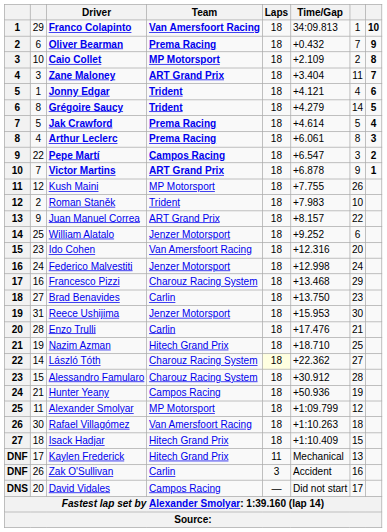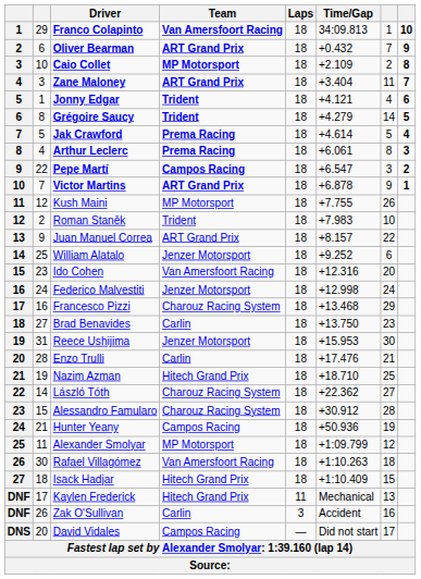 <table class="wikitable" style="font-size:85%">
 <tr>
 <th></th>
 <th></th>
 <th>Driver</th>
 <th>Team</th>
 <th>Laps</th>
 <th>Time/Gap</th>
 <th></th>
 <th></th>
 </tr>
 <tr>
 <th>1</th>
 <td align="center">29</td>
 <td><strong> <a href='#'>Franco Colapinto</a></strong></td>
 <td><strong><a href='#'>Van Amersfoort Racing</a></strong></td>
 <td align="center">18</td>
 <td>34:09.813</td>
 <td align="center">1</td>
 <td align="center"><strong>10</strong></td>
 </tr>
 <tr>
 <th>2</th>
 <td align="center">6</td>
 <td> <strong><a href='#'>Oliver Bearman</a></strong></td>
-<td><strong><a href='#'>Prema Racing</a></strong></td>
+<td><strong><a href='#'>ART Grand Prix</a></strong></td>
 <td align="center">18</td>
 <td>+0.432</td>
 <td align="center">7</td>
 <td align="center"><strong>9</strong></td>
 </tr>
 <tr>
 <th>3</th>
 <td align="center">10</td>
 <td> <strong><a href='#'>Caio Collet</a></strong></td>
 <td><strong><a href='#'>MP Motorsport</a></strong></td>
 <td align="center">18</td>
 <td>+2.109</td>
 <td align="center">2</td>
 <td align="center"><strong>8</strong></td>
 </tr>
 <tr>
 <th>4</th>
 <td align="center">3</td>
 <td> <strong><a href='#'>Zane Maloney</a></strong></td>
 <td><strong><a href='#'>ART Grand Prix</a></strong></td>
 <td align="center">18</td>
 <td>+3.404</td>
 <td align="center">11</td>
 <td align="center"><strong>7</strong></td>
 </tr>
 <tr>
 <th>5</th>
 <td align="center">1</td>
 <td> <strong><a href='#'>Jonny Edgar</a></strong></td>
 <td><strong><a href='#'>Trident</a></strong></td>
 <td align="center">18</td>
 <td>+4.121</td>
 <td align="center">4</td>
 <td align="center"><strong>6</strong></td>
 </tr>
 <tr>
 <th>6</th>
 <td align="center">8</td>
 <td> <strong><a href='#'>Grégoire Saucy</a></strong></td>
 <td><strong><a href='#'>Trident</a></strong></td>
 <td align="center">18</td>
 <td>+4.279</td>
 <td align="center">14</td>
 <td align="center"><strong>5</strong></td>
 </tr>
 <tr>
 <th>7</th>
 <td align="center">5</td>
 <td> <strong><a href='#'>Jak Crawford</a></strong></td>
 <td><strong><a href='#'>Prema Racing</a></strong></td>
 <td align="center">18</td>
 <td>+4.614</td>
 <td align="center">5</td>
 <td align="center"><strong>4</strong></td>
 </tr>
 <tr>
 <th>8</th>
 <td align="center">4</td>
 <td> <strong><a href='#'>Arthur Leclerc</a></strong></td>
 <td><strong><a href='#'>Prema Racing</a></strong></td>
 <td align="center">18</td>
 <td>+6.061</td>
 <td align="center">8</td>
 <td align="center"><strong>3</strong></td>
 </tr>
 <tr>
 <th>9</th>
 <td align="center">22</td>
 <td> <strong><a href='#'>Pepe Martí</a></strong></td>
 <td><strong><a href='#'>Campos Racing</a></strong></td>
 <td align="center">18</td>
 <td>+6.547</td>
 <td align="center">3</td>
 <td align="center"><strong>2</strong></td>
 </tr>
 <tr>
 <th>10</th>
 <td align="center">7</td>
 <td> <strong><a href='#'>Victor Martins</a></strong></td>
 <td><strong><a href='#'>ART Grand Prix</a></strong></td>
 <td align="center">18</td>
 <td>+6.878</td>
 <td align="center">9</td>
 <td align="center"><strong>1</strong></td>
 </tr>
 <tr>
 <th>11</th>
 <td align="center">12</td>
 <td> <a href='#'>Kush Maini</a></td>
 <td><a href='#'>MP Motorsport</a></td>
 <td align="center">18</td>
 <td>+7.755</td>
 <td align="center">26</td>
 <td align="center"></td>
 </tr>
 <tr>
 <th>12</th>
 <td align="center">2</td>
 <td> <a href='#'>Roman Staněk</a></td>
 <td><a href='#'>Trident</a></td>
 <td align="center">18</td>
 <td>+7.983</td>
 <td align="center">10</td>
 <td align="center"></td>
 </tr>
 <tr>
 <th>13</th>
 <td align="center">9</td>
 <td> <a href='#'>Juan Manuel Correa</a></td>
 <td><a href='#'>ART Grand Prix</a></td>
 <td align="center">18</td>
 <td>+8.157</td>
 <td align="center">22</td>
 <td align="center"></td>
 </tr>
 <tr>
 <th>14</th>
 <td align="center">25</td>
 <td> <a href='#'>William Alatalo</a></td>
 <td><a href='#'>Jenzer Motorsport</a></td>
 <td align="center">18</td>
 <td>+9.252</td>
 <td align="center">6</td>
 <td align="center"></td>
 </tr>
 <tr>
 <th>15</th>
 <td align="center">23</td>
 <td> <a href='#'>Ido Cohen</a></td>
 <td><a href='#'>Van Amersfoort Racing</a></td>
 <td align="center">18</td>
 <td>+12.316</td>
 <td align="center">20</td>
 <td align="center"></td>
 </tr>
 <tr>
 <th>16</th>
 <td align="center">24</td>
 <td> <a href='#'>Federico Malvestiti</a></td>
 <td><a href='#'>Jenzer Motorsport</a></td>
 <td align="center">18</td>
 <td>+12.998</td>
 <td align="center">24</td>
 <td align="center"></td>
 </tr>
 <tr>
 <th>17</th>
 <td align="center">16</td>
 <td> <a href='#'>Francesco Pizzi</a></td>
 <td><a href='#'>Charouz Racing System</a></td>
 <td align="center">18</td>
 <td>+13.468</td>
 <td align="center">29</td>
 <td align="center"></td>
 </tr>
 <tr>
 <th>18</th>
 <td align="center">27</td>
 <td> <a href='#'>Brad Benavides</a></td>
 <td><a href='#'>Carlin</a></td>
 <td align="center">18</td>
 <td>+13.750</td>
 <td align="center">23</td>
 <td align="center"></td>
 </tr>
 <tr>
 <th>19</th>
 <td align="center">31</td>
 <td> <a href='#'>Reece Ushijima</a></td>
 <td><a href='#'>Jenzer Motorsport</a></td>
 <td align="center">18</td>
 <td>+15.953</td>
 <td align="center">30</td>
 <td align="center"></td>
 </tr>
 <tr>
 <th>20</th>
 <td align="center">28</td>
 <td> <a href='#'>Enzo Trulli</a></td>
 <td><a href='#'>Carlin</a></td>
 <td align="center">18</td>
 <td>+17.476</td>
 <td align="center">21</td>
 <td align="center"></td>
 </tr>
 <tr>
 <th>21</th>
 <td align="center">19</td>
 <td> <a href='#'>Nazim Azman</a></td>
 <td><a href='#'>Hitech Grand Prix</a></td>
 <td align="center">18</td>
 <td>+18.710</td>
 <td align="center">25</td>
 <td align="center"></td>
 </tr>
 <tr>
 <th>22</th>
 <td align="center">14</td>
 <td> <a href='#'>László Tóth</a></td>
 <td><a href='#'>Charouz Racing System</a></td>
-<td align="center" style="background: lightyellow;">18</td>
+<td align="center">18</td>
 <td>+22.362</td>
 <td align="center">27</td>
 <td align="center"></td>
 </tr>
 <tr>
 <th>23</th>
 <td align="center">15</td>
 <td> <a href='#'>Alessandro Famularo</a></td>
 <td><a href='#'>Charouz Racing System</a></td>
 <td align="center">18</td>
 <td>+30.912</td>
 <td align="center">28</td>
 <td align="center"></td>
 </tr>
 <tr>
 <th>24</th>
 <td align="center">21</td>
 <td> <a href='#'>Hunter Yeany</a></td>
 <td><a href='#'>Campos Racing</a></td>
 <td align="center">18</td>
 <td>+50.936</td>
 <td align="center">19</td>
 <td align="center"></td>
 </tr>
 <tr>
 <th>25</th>
 <td align="center">11</td>
 <td> <a href='#'>Alexander Smolyar</a></td>
 <td><a href='#'>MP Motorsport</a></td>
 <td align="center">18</td>
 <td>+1:09.799</td>
 <td align="center">12</td>
 <td align="center"></td>
 </tr>
 <tr>
 <th>26</th>
 <td align="center">30</td>
 <td> <a href='#'>Rafael Villagómez</a></td>
 <td><a href='#'>Van Amersfoort Racing</a></td>
 <td align="center">18</td>
 <td>+1:10.263</td>
 <td align="center">18</td>
 <td align="center"></td>
 </tr>
 <tr>
 <th>27</th>
 <td align="center">18</td>
 <td> <a href='#'>Isack Hadjar</a></td>
 <td><a href='#'>Hitech Grand Prix</a></td>
 <td align="center">18</td>
 <td>+1:10.409</td>
 <td align="center">15</td>
 <td align="center"></td>
 </tr>
 <tr>
 <th>DNF</th>
 <td align="center">17</td>
 <td> <a href='#'>Kaylen Frederick</a></td>
 <td><a href='#'>Hitech Grand Prix</a></td>
 <td align="center">11</td>
 <td>Mechanical</td>
 <td align="center">13</td>
 <td align="center"></td>
 </tr>
 <tr>
 <th>DNF</th>
 <td align="center">26</td>
 <td> <a href='#'>Zak O'Sullivan</a></td>
 <td><a href='#'>Carlin</a></td>
 <td align="center">3</td>
 <td>Accident</td>
 <td align="center">16</td>
 <td align="center"></td>
 </tr>
 <tr>
 <th>DNS</th>
 <td align="center">20</td>
 <td> <a href='#'>David Vidales</a></td>
 <td><a href='#'>Campos Racing</a></td>
 <td align="center">—</td>
 <td>Did not start</td>
 <td align="center">17</td>
 <td align="center"></td>
 </tr>
 <tr>
 <th colspan="8"><em>Fastest lap set by</em> <strong> <a href='#'>Alexander Smolyar</a></strong>: 1:39.160 (lap 14)</th>
 </tr>
 <tr>
 <th colspan="8">Source:</th>
 </tr>
 </table>
